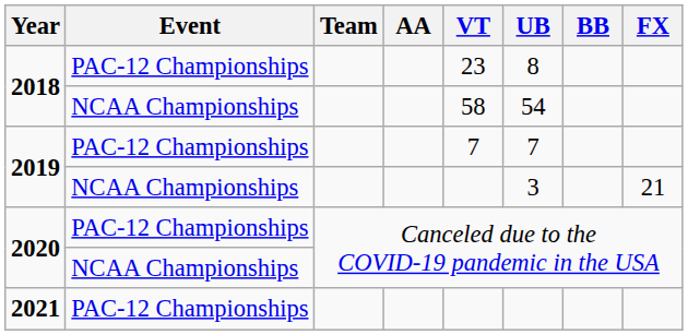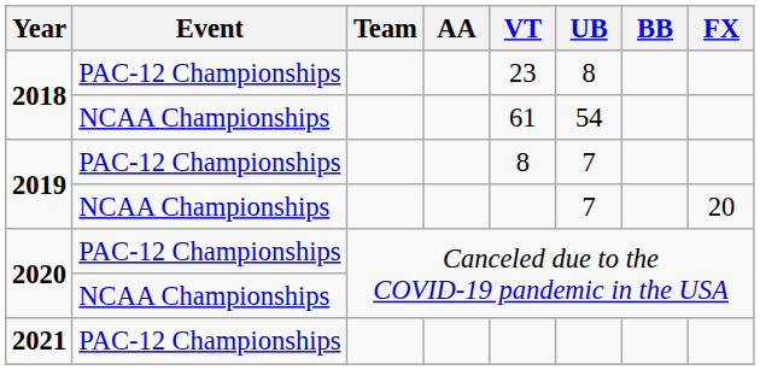 <table class="wikitable" style="text-align:center; font-size:95%;">
 <tr>
 <th align=center>Year</th>
 <th align=center>Event</th>
 <th style="width:30px;">Team</th>
 <th style="width:30px;">AA</th>
 <th style="width:30px;"><a href='#'>VT</a></th>
 <th style="width:30px;"><a href='#'>UB</a></th>
 <th style="width:30px;"><a href='#'>BB</a></th>
 <th style="width:30px;"><a href='#'>FX</a></th>
 </tr>
 <tr>
 <td rowspan="2"><strong>2018</strong></td>
 <td align=left><a href='#'>PAC-12 Championships</a></td>
 <td></td>
 <td></td>
 <td>23</td>
 <td>8</td>
 <td></td>
 <td></td>
 </tr>
 <tr>
 <td align=left><a href='#'>NCAA Championships</a></td>
 <td></td>
 <td></td>
-<td>58</td>
+<td>61</td>
 <td>54</td>
 <td></td>
 <td></td>
 </tr>
 <tr>
 <td rowspan="2"><strong>2019</strong></td>
 <td align=left><a href='#'>PAC-12 Championships</a></td>
 <td></td>
 <td></td>
-<td>7</td>
+<td>8</td>
 <td>7</td>
 <td></td>
 <td></td>
 </tr>
 <tr>
 <td align=left><a href='#'>NCAA Championships</a></td>
 <td></td>
 <td></td>
 <td></td>
-<td>3</td>
+<td>7</td>
 <td></td>
-<td>21</td>
+<td>20</td>
 </tr>
 <tr>
 <td rowspan="2"><strong>2020</strong></td>
 <td align=left><a href='#'>PAC-12 Championships</a></td>
 <td rowspan="2" colspan="6"><em>Canceled due to the<br><a href='#'>COVID-19 pandemic in the USA</a></em> </td>
 </tr>
 <tr>
 <td align=left><a href='#'>NCAA Championships</a></td>
 </tr>
 <tr>
 <td rowspan="1"><strong>2021</strong></td>
 <td align=left><a href='#'>PAC-12 Championships</a></td>
 <td></td>
 <td></td>
 <td></td>
 <td></td>
 <td></td>
 <td></td>
 </tr>
 </table>
